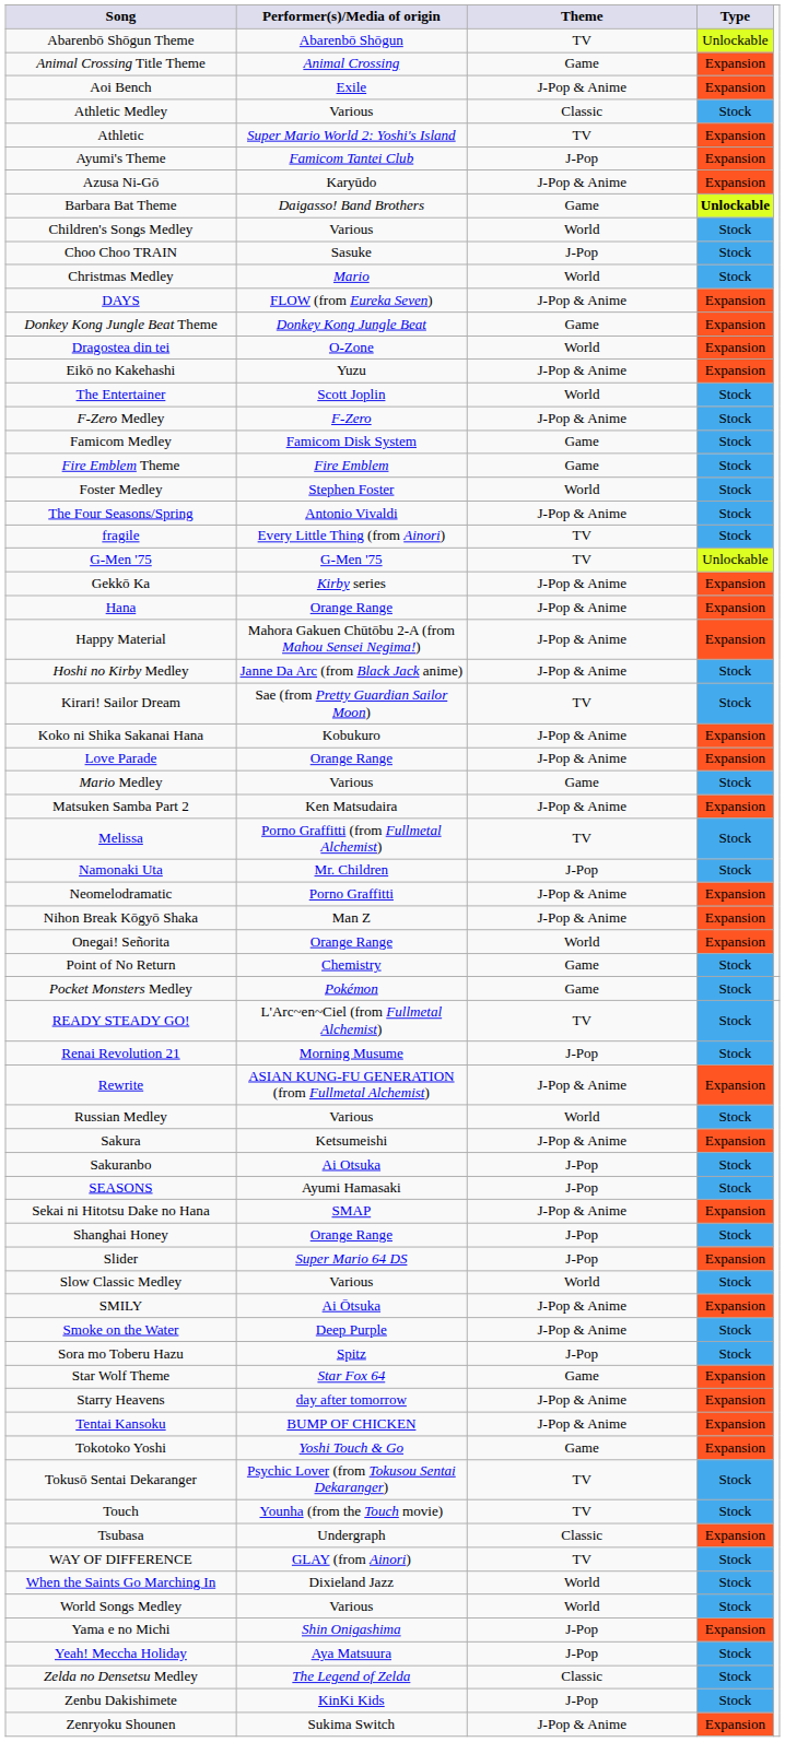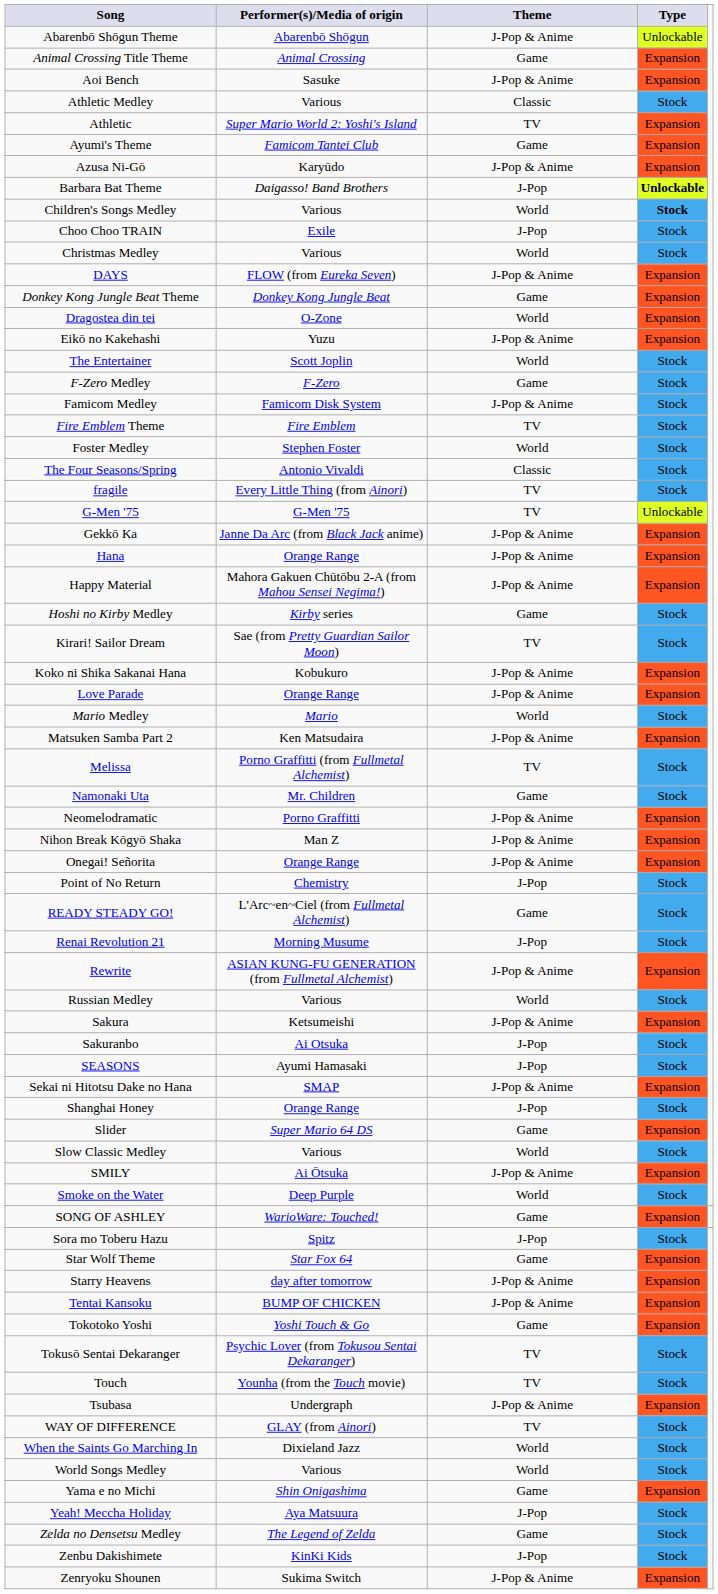 <table class="wikitable sortable" style="font-size:90%; text-align:center; margin: 5px;">
 <tr>
 <th style="background:#dde; width:225px;">Song</th>
 <th style="background:#dde; width:225px;">Performer(s)/Media of origin</th>
 <th style="background:#dde; width:225px;">Theme</th>
 <th style="background:#dde;">Type</th>
 </tr>
 <tr>
 <td>Abarenbō Shōgun Theme</td>
 <td><a href='#'>Abarenbō Shōgun</a></td>
-<td>TV</td>
+<td>J-Pop & Anime</td>
 <td style="background:#DF2">Unlockable</td>
 </tr>
 <tr>
 <td><em>Animal Crossing</em> Title Theme</td>
 <td><em><a href='#'>Animal Crossing</a></em></td>
 <td>Game</td>
 <td style="background:#F52">Expansion</td>
 </tr>
 <tr>
 <td>Aoi Bench</td>
-<td><a href='#'>Exile</a></td>
+<td>Sasuke</td>
 <td>J-Pop & Anime</td>
 <td style="background:#F52">Expansion</td>
 </tr>
 <tr>
 <td>Athletic Medley</td>
 <td>Various</td>
 <td>Classic</td>
 <td style="background:#4AE">Stock</td>
 </tr>
 <tr>
 <td>Athletic</td>
 <td><em><a href='#'>Super Mario World 2: Yoshi's Island</a></em></td>
 <td>TV</td>
 <td style="background:#F52">Expansion</td>
 </tr>
 <tr>
 <td>Ayumi's Theme</td>
 <td><em><a href='#'>Famicom Tantei Club</a></em></td>
-<td>J-Pop</td>
+<td>Game</td>
 <td style="background:#F52">Expansion</td>
 </tr>
 <tr>
 <td>Azusa Ni-Gō</td>
 <td>Karyūdo</td>
 <td>J-Pop & Anime</td>
 <td style="background:#F52">Expansion</td>
 </tr>
 <tr>
 <td>Barbara Bat Theme</td>
 <td><em>Daigasso! Band Brothers</em></td>
-<td>Game</td>
+<td>J-Pop</td>
 <td style="background:#DF2"><strong>Unlockable</strong></td>
 </tr>
 <tr>
 <td>Children's Songs Medley</td>
 <td>Various</td>
 <td>World</td>
-<td style="background:#4AE">Stock</td>
+<td style="background:#4AE"><strong>Stock</strong></td>
 </tr>
 <tr>
 <td>Choo Choo TRAIN</td>
-<td>Sasuke</td>
+<td><a href='#'>Exile</a></td>
 <td>J-Pop</td>
 <td style="background:#4AE">Stock</td>
 </tr>
 <tr>
 <td>Christmas Medley</td>
-<td><em><a href='#'>Mario</a></em></td>
+<td>Various</td>
 <td>World</td>
 <td style="background:#4AE">Stock</td>
 </tr>
 <tr>
 <td><a href='#'>DAYS</a></td>
 <td><a href='#'>FLOW</a> (from <em><a href='#'>Eureka Seven</a></em>)</td>
 <td>J-Pop & Anime</td>
 <td style="background:#F52">Expansion</td>
 </tr>
 <tr>
 <td><em>Donkey Kong Jungle Beat</em> Theme</td>
 <td><em><a href='#'>Donkey Kong Jungle Beat</a></em></td>
 <td>Game</td>
 <td style="background:#F52">Expansion</td>
 </tr>
 <tr>
 <td><a href='#'>Dragostea din tei</a></td>
 <td><a href='#'>O-Zone</a></td>
 <td>World</td>
 <td style="background:#F52">Expansion</td>
 </tr>
 <tr>
 <td>Eikō no Kakehashi</td>
 <td>Yuzu</td>
 <td>J-Pop & Anime</td>
 <td style="background:#F52">Expansion</td>
 </tr>
 <tr>
 <td><a href='#'>The Entertainer</a></td>
 <td><a href='#'>Scott Joplin</a></td>
 <td>World</td>
 <td style="background:#4AE">Stock</td>
 </tr>
 <tr>
 <td><em>F-Zero</em> Medley</td>
 <td><em><a href='#'>F-Zero</a></em></td>
-<td>J-Pop & Anime</td>
+<td>Game</td>
 <td style="background:#4AE">Stock</td>
 </tr>
 <tr>
 <td>Famicom Medley</td>
 <td><a href='#'>Famicom Disk System</a></td>
-<td>Game</td>
+<td>J-Pop & Anime</td>
 <td style="background:#4AE">Stock</td>
 </tr>
 <tr>
 <td><em><a href='#'>Fire Emblem</a></em> Theme</td>
 <td><em><a href='#'>Fire Emblem</a></em></td>
-<td>Game</td>
+<td>TV</td>
 <td style="background:#4AE">Stock</td>
 </tr>
 <tr>
 <td>Foster Medley</td>
 <td><a href='#'>Stephen Foster</a></td>
 <td>World</td>
 <td style="background:#4AE">Stock</td>
 </tr>
 <tr>
 <td><a href='#'>The Four Seasons/Spring</a></td>
 <td><a href='#'>Antonio Vivaldi</a></td>
-<td>J-Pop & Anime</td>
+<td>Classic</td>
 <td style="background:#4AE">Stock</td>
 </tr>
 <tr>
 <td><a href='#'>fragile</a></td>
 <td><a href='#'>Every Little Thing</a> (from <em><a href='#'>Ainori</a></em>)</td>
 <td>TV</td>
 <td style="background:#4AE">Stock</td>
 </tr>
 <tr>
 <td><a href='#'>G-Men '75</a></td>
 <td><a href='#'>G-Men '75</a></td>
 <td>TV</td>
 <td style="background:#DF2">Unlockable</td>
 </tr>
 <tr>
 <td>Gekkō Ka</td>
-<td><em><a href='#'>Kirby</a></em> series</td>
+<td><a href='#'>Janne Da Arc</a> (from <em><a href='#'>Black Jack</a></em> anime)</td>
 <td>J-Pop & Anime</td>
 <td style="background:#F52">Expansion</td>
 </tr>
 <tr>
 <td><a href='#'>Hana</a></td>
 <td><a href='#'>Orange Range</a></td>
 <td>J-Pop & Anime</td>
 <td style="background:#F52">Expansion</td>
 </tr>
 <tr>
 <td>Happy Material</td>
 <td>Mahora Gakuen Chūtōbu 2-A (from <em><a href='#'>Mahou Sensei Negima!</a></em>)</td>
 <td>J-Pop & Anime</td>
 <td style="background:#F52">Expansion</td>
 </tr>
 <tr>
 <td><em>Hoshi no Kirby</em> Medley</td>
-<td><a href='#'>Janne Da Arc</a> (from <em><a href='#'>Black Jack</a></em> anime)</td>
-<td>J-Pop & Anime</td>
+<td><em><a href='#'>Kirby</a></em> series</td>
+<td>Game</td>
 <td style="background:#4AE">Stock</td>
 </tr>
 <tr>
 <td>Kirari! Sailor Dream</td>
 <td>Sae (from <em><a href='#'>Pretty Guardian Sailor Moon</a></em>)</td>
 <td>TV</td>
 <td style="background:#4AE">Stock</td>
 </tr>
 <tr>
 <td>Koko ni Shika Sakanai Hana</td>
 <td>Kobukuro</td>
 <td>J-Pop & Anime</td>
 <td style="background:#F52">Expansion</td>
 </tr>
 <tr>
 <td><a href='#'>Love Parade</a></td>
 <td><a href='#'>Orange Range</a></td>
 <td>J-Pop & Anime</td>
 <td style="background:#F52">Expansion</td>
 </tr>
 <tr>
 <td><em>Mario</em> Medley</td>
-<td>Various</td>
-<td>Game</td>
+<td><em><a href='#'>Mario</a></em></td>
+<td>World</td>
 <td style="background:#4AE">Stock</td>
 </tr>
 <tr>
 <td>Matsuken Samba Part 2</td>
 <td>Ken Matsudaira</td>
 <td>J-Pop & Anime</td>
 <td style="background:#F52">Expansion</td>
 </tr>
 <tr>
 <td><a href='#'>Melissa</a></td>
 <td><a href='#'>Porno Graffitti</a> (from <em><a href='#'>Fullmetal Alchemist</a></em>)</td>
 <td>TV</td>
 <td style="background:#4AE">Stock</td>
 </tr>
 <tr>
 <td><a href='#'>Namonaki Uta</a></td>
 <td><a href='#'>Mr. Children</a></td>
-<td>J-Pop</td>
+<td>Game</td>
 <td style="background:#4AE">Stock</td>
 </tr>
 <tr>
 <td>Neomelodramatic</td>
 <td><a href='#'>Porno Graffitti</a></td>
 <td>J-Pop & Anime</td>
 <td style="background:#F52">Expansion</td>
 </tr>
 <tr>
 <td>Nihon Break Kōgyō Shaka</td>
 <td>Man Z</td>
 <td>J-Pop & Anime</td>
 <td style="background:#F52">Expansion</td>
 </tr>
 <tr>
 <td>Onegai! Señorita</td>
 <td><a href='#'>Orange Range</a></td>
-<td>World</td>
+<td>J-Pop & Anime</td>
 <td style="background:#F52">Expansion</td>
 </tr>
 <tr>
 <td>Point of No Return</td>
 <td><a href='#'>Chemistry</a></td>
-<td>Game</td>
+<td>J-Pop</td>
 <td style="background:#4AE">Stock</td>
-</tr>
-<tr>
-<td><em>Pocket Monsters</em> Medley</td>
-<td><em><a href='#'>Pokémon</a></em></td>
-<td>Game</td>
-<td style="background:#4AE">Stock</td>
-<td></td>
 </tr>
 <tr>
 <td><a href='#'>READY STEADY GO!</a></td>
 <td>L'Arc~en~Ciel (from <em><a href='#'>Fullmetal Alchemist</a></em>)</td>
-<td>TV</td>
+<td>Game</td>
 <td style="background:#4AE">Stock</td>
 </tr>
 <tr>
 <td><a href='#'>Renai Revolution 21</a></td>
 <td><a href='#'>Morning Musume</a></td>
 <td>J-Pop</td>
 <td style="background:#4AE">Stock</td>
 </tr>
 <tr>
 <td><a href='#'>Rewrite</a></td>
 <td><a href='#'>ASIAN KUNG-FU GENERATION</a> (from <em><a href='#'>Fullmetal Alchemist</a></em>)</td>
 <td>J-Pop & Anime</td>
 <td style="background:#F52">Expansion</td>
 </tr>
 <tr>
 <td>Russian Medley</td>
 <td>Various</td>
 <td>World</td>
 <td style="background:#4AE">Stock</td>
 </tr>
 <tr>
 <td>Sakura</td>
 <td>Ketsumeishi</td>
 <td>J-Pop & Anime</td>
 <td style="background:#F52">Expansion</td>
 </tr>
 <tr>
 <td>Sakuranbo</td>
 <td><a href='#'>Ai Otsuka</a></td>
 <td>J-Pop</td>
 <td style="background:#4AE">Stock</td>
 </tr>
 <tr>
 <td><a href='#'>SEASONS</a></td>
 <td>Ayumi Hamasaki</td>
 <td>J-Pop</td>
 <td style="background:#4AE">Stock</td>
 </tr>
 <tr>
 <td>Sekai ni Hitotsu Dake no Hana</td>
 <td><a href='#'>SMAP</a></td>
 <td>J-Pop & Anime</td>
 <td style="background:#F52">Expansion</td>
 </tr>
 <tr>
 <td>Shanghai Honey</td>
 <td><a href='#'>Orange Range</a></td>
 <td>J-Pop</td>
 <td style="background:#4AE">Stock</td>
 </tr>
 <tr>
 <td>Slider</td>
 <td><em><a href='#'>Super Mario 64 DS</a></em></td>
-<td>J-Pop</td>
+<td>Game</td>
 <td style="background:#F52">Expansion</td>
 </tr>
 <tr>
 <td>Slow Classic Medley</td>
 <td>Various</td>
 <td>World</td>
 <td style="background:#4AE">Stock</td>
 </tr>
 <tr>
 <td>SMILY</td>
 <td><a href='#'>Ai Ōtsuka</a></td>
 <td>J-Pop & Anime</td>
 <td style="background:#F52">Expansion</td>
 </tr>
 <tr>
 <td><a href='#'>Smoke on the Water</a></td>
 <td><a href='#'>Deep Purple</a></td>
-<td>J-Pop & Anime</td>
+<td>World</td>
 <td style="background:#4AE">Stock</td>
+</tr>
+<tr>
+<td>SONG OF ASHLEY</td>
+<td><em><a href='#'>WarioWare: Touched!</a></em></td>
+<td>Game</td>
+<td style="background:#F52">Expansion</td>
+<td></td>
 </tr>
 <tr>
 <td>Sora mo Toberu Hazu</td>
 <td><a href='#'>Spitz</a></td>
 <td>J-Pop</td>
 <td style="background:#4AE">Stock</td>
 </tr>
 <tr>
 <td>Star Wolf Theme</td>
 <td><em><a href='#'>Star Fox 64</a></em></td>
 <td>Game</td>
 <td style="background:#F52">Expansion</td>
 </tr>
 <tr>
 <td>Starry Heavens</td>
 <td><a href='#'>day after tomorrow</a></td>
 <td>J-Pop & Anime</td>
 <td style="background:#F52">Expansion</td>
 </tr>
 <tr>
 <td><a href='#'>Tentai Kansoku</a></td>
 <td><a href='#'>BUMP OF CHICKEN</a></td>
 <td>J-Pop & Anime</td>
 <td style="background:#F52">Expansion</td>
 </tr>
 <tr>
 <td>Tokotoko Yoshi</td>
 <td><em><a href='#'>Yoshi Touch & Go</a></em></td>
 <td>Game</td>
 <td style="background:#F52">Expansion</td>
 </tr>
 <tr>
 <td>Tokusō Sentai Dekaranger</td>
 <td><a href='#'>Psychic Lover</a> (from <em><a href='#'>Tokusou Sentai Dekaranger</a></em>)</td>
 <td>TV</td>
 <td style="background:#4AE">Stock</td>
 </tr>
 <tr>
 <td>Touch</td>
 <td><a href='#'>Younha</a> (from the <em><a href='#'>Touch</a></em> movie)</td>
 <td>TV</td>
 <td style="background:#4AE">Stock</td>
 </tr>
 <tr>
 <td>Tsubasa</td>
 <td>Undergraph</td>
-<td>Classic</td>
+<td>J-Pop & Anime</td>
 <td style="background:#F52">Expansion</td>
 </tr>
 <tr>
 <td>WAY OF DIFFERENCE</td>
 <td><a href='#'>GLAY</a> (from <em><a href='#'>Ainori</a></em>)</td>
 <td>TV</td>
 <td style="background:#4AE">Stock</td>
 </tr>
 <tr>
 <td><a href='#'>When the Saints Go Marching In</a></td>
 <td>Dixieland Jazz</td>
 <td>World</td>
 <td style="background:#4AE">Stock</td>
 </tr>
 <tr>
 <td>World Songs Medley</td>
 <td>Various</td>
 <td>World</td>
 <td style="background:#4AE">Stock</td>
 </tr>
 <tr>
 <td>Yama e no Michi</td>
 <td><em><a href='#'>Shin Onigashima</a></em></td>
-<td>J-Pop</td>
+<td>Game</td>
 <td style="background:#F52">Expansion</td>
 </tr>
 <tr>
 <td><a href='#'>Yeah! Meccha Holiday</a></td>
 <td><a href='#'>Aya Matsuura</a></td>
 <td>J-Pop</td>
 <td style="background:#4AE">Stock</td>
 </tr>
 <tr>
 <td><em>Zelda no Densetsu</em> Medley</td>
 <td><em><a href='#'>The Legend of Zelda</a></em></td>
-<td>Classic</td>
+<td>Game</td>
 <td style="background:#4AE">Stock</td>
 </tr>
 <tr>
 <td>Zenbu Dakishimete</td>
 <td><a href='#'>KinKi Kids</a></td>
 <td>J-Pop</td>
 <td style="background:#4AE">Stock</td>
 </tr>
 <tr>
 <td>Zenryoku Shounen</td>
 <td>Sukima Switch</td>
 <td>J-Pop & Anime</td>
 <td style="background:#F52">Expansion</td>
 </tr>
 </table>
